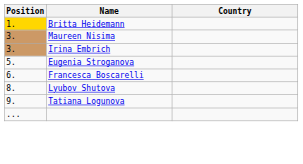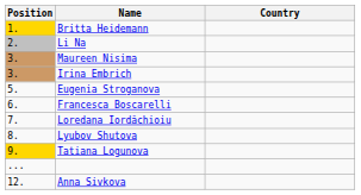 <table class="wikitable">
 <tr>
 <th width="10">Position</th>
 <th width="200">Name</th>
 <th width="200">Country</th>
 </tr>
 <tr>
 <td bgcolor="gold">1.</td>
 <td><a href='#'>Britta Heidemann</a></td>
+<td></td>
+</tr>
+<tr>
+<td bgcolor="silver">2.</td>
+<td><a href='#'>Li Na</a></td>
 <td></td>
 </tr>
 <tr>
 <td bgcolor="#CC9966">3.</td>
 <td><a href='#'>Maureen Nisima</a></td>
 <td></td>
 </tr>
 <tr>
 <td bgcolor="#CC9966">3.</td>
 <td><a href='#'>Irina Embrich</a></td>
 <td></td>
 </tr>
 <tr>
 <td>5.</td>
 <td><a href='#'>Eugenia Stroganova</a></td>
 <td></td>
 </tr>
 <tr>
 <td>6.</td>
 <td><a href='#'>Francesca Boscarelli</a></td>
 <td></td>
 </tr>
 <tr>
+<td>7.</td>
+<td><a href='#'>Loredana Iordăchioiu</a></td>
+<td></td>
+</tr>
+<tr>
 <td>8.</td>
 <td><a href='#'>Lyubov Shutova</a></td>
 <td></td>
 </tr>
 <tr>
-<td>9.</td>
+<td style="background: gold;">9.</td>
 <td><a href='#'>Tatiana Logunova</a></td>
 <td></td>
 </tr>
 <tr>
 <td>...</td>
 <td></td>
 <td></td>
 </tr>
+<tr>
+<td>12.</td>
+<td><a href='#'>Anna Sivkova</a></td>
+<td></td>
+</tr>
 </table>
